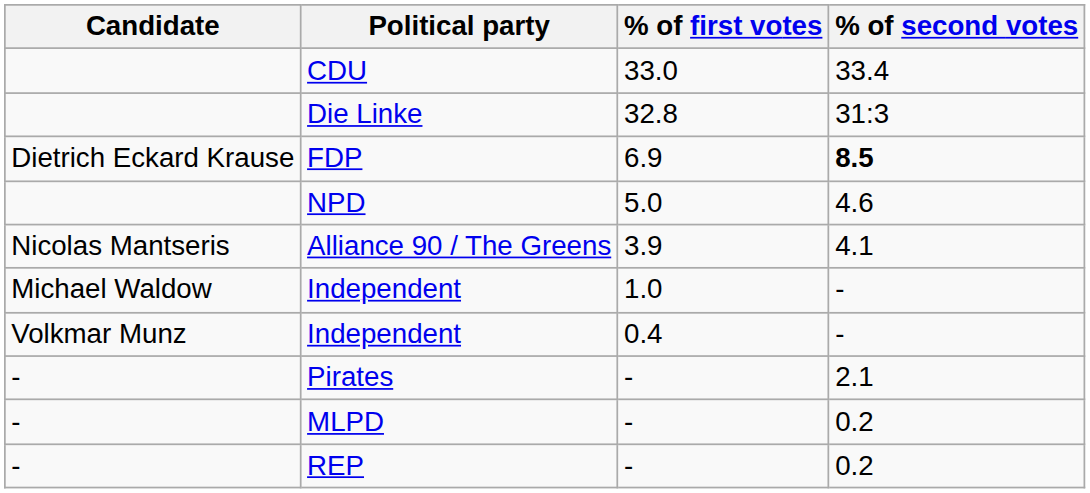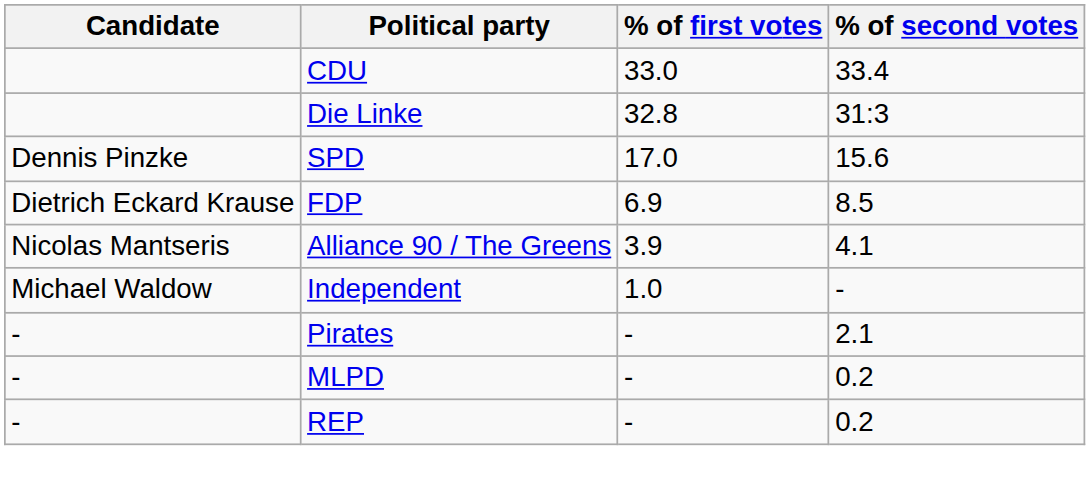 <table class="wikitable sortable">
 <tr>
 <th>Candidate</th>
 <th>Political party</th>
 <th>% of <a href='#'>first vo<strong>tes</strong></a></th>
 <th>% of <a href='#'>second <strong>votes</strong></a></th>
 </tr>
 <tr>
 <td></td>
 <td><a href='#'>CDU</a></td>
 <td>33.0</td>
 <td>33.4</td>
 </tr>
 <tr>
 <td></td>
 <td><a href='#'>Die Linke</a></td>
 <td>32.8</td>
 <td>31:3</td>
 </tr>
 <tr>
+<td>Dennis Pinzke</td>
+<td><a href='#'>SPD</a></td>
+<td>17.0</td>
+<td>15.6</td>
+</tr>
+<tr>
 <td>Dietrich Eckard Krause</td>
 <td><a href='#'>FDP</a></td>
 <td>6.9</td>
-<td><strong>8.5</strong></td>
-</tr>
-<tr>
-<td></td>
-<td><a href='#'>NPD</a></td>
-<td>5.0</td>
-<td>4.6</td>
+<td>8.5</td>
 </tr>
 <tr>
 <td>Nicolas Mantseris</td>
 <td><a href='#'>Alliance 90 / The Greens</a></td>
 <td>3.9</td>
 <td>4.1</td>
 </tr>
 <tr>
 <td>Michael Waldow</td>
 <td><a href='#'>Independent</a></td>
 <td>1.0</td>
-<td>-</td>
-</tr>
-<tr>
-<td>Volkmar Munz</td>
-<td><a href='#'>Independent</a></td>
-<td>0.4</td>
 <td>-</td>
 </tr>
 <tr>
 <td>-</td>
 <td><a href='#'>Pirates</a></td>
 <td>-</td>
 <td>2.1</td>
 </tr>
 <tr>
 <td>-</td>
 <td><a href='#'>MLPD</a></td>
 <td>-</td>
 <td>0.2</td>
 </tr>
 <tr>
 <td>-</td>
 <td><a href='#'>REP</a></td>
 <td>-</td>
 <td>0.2</td>
 </tr>
 </table>
